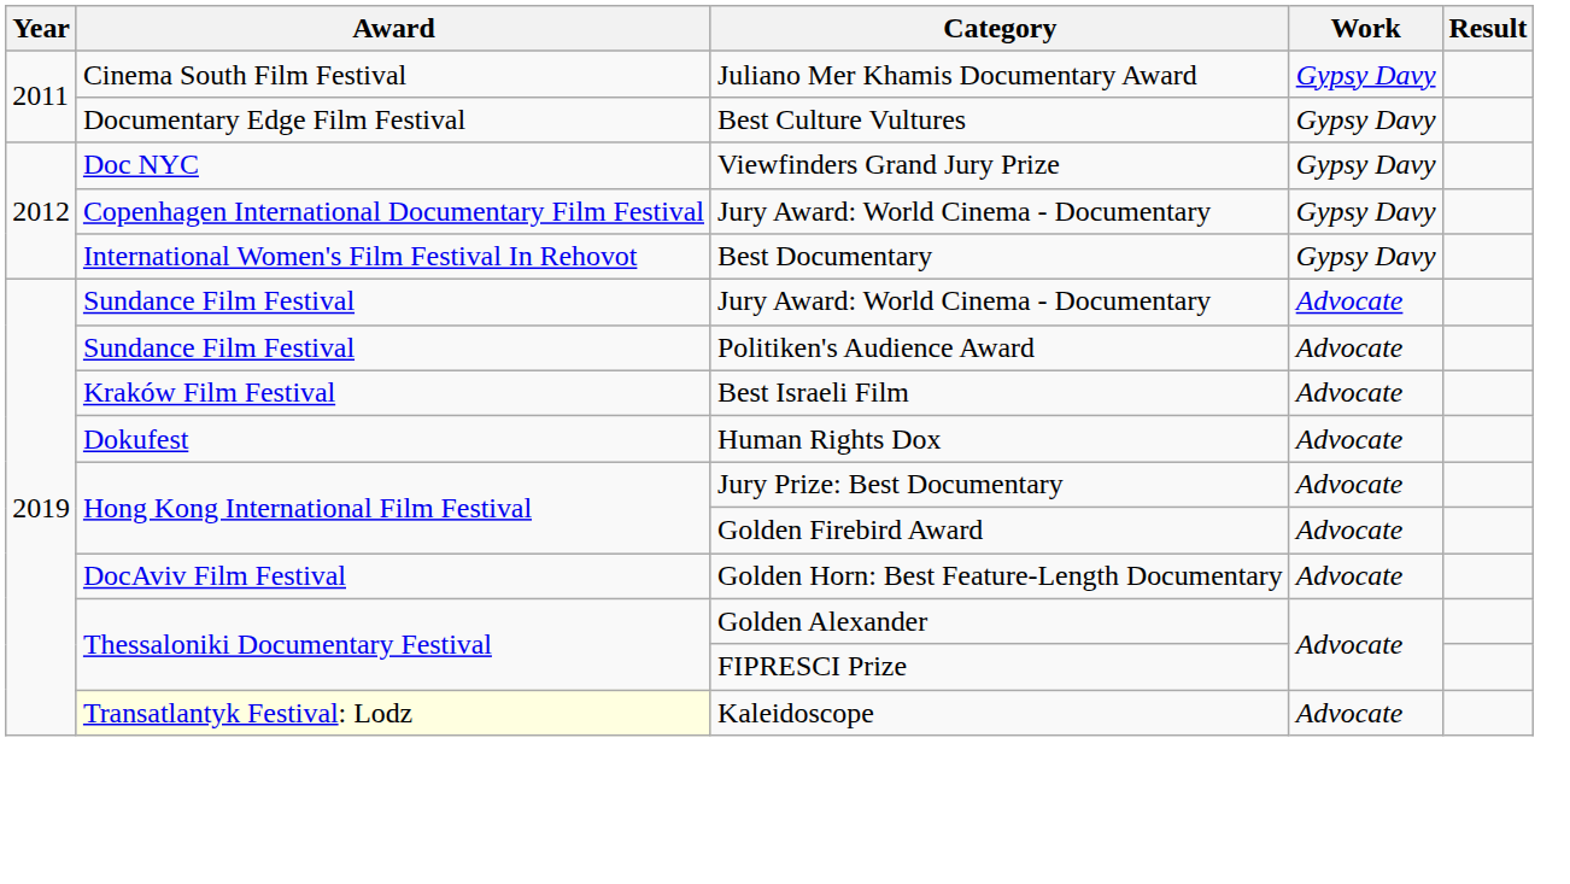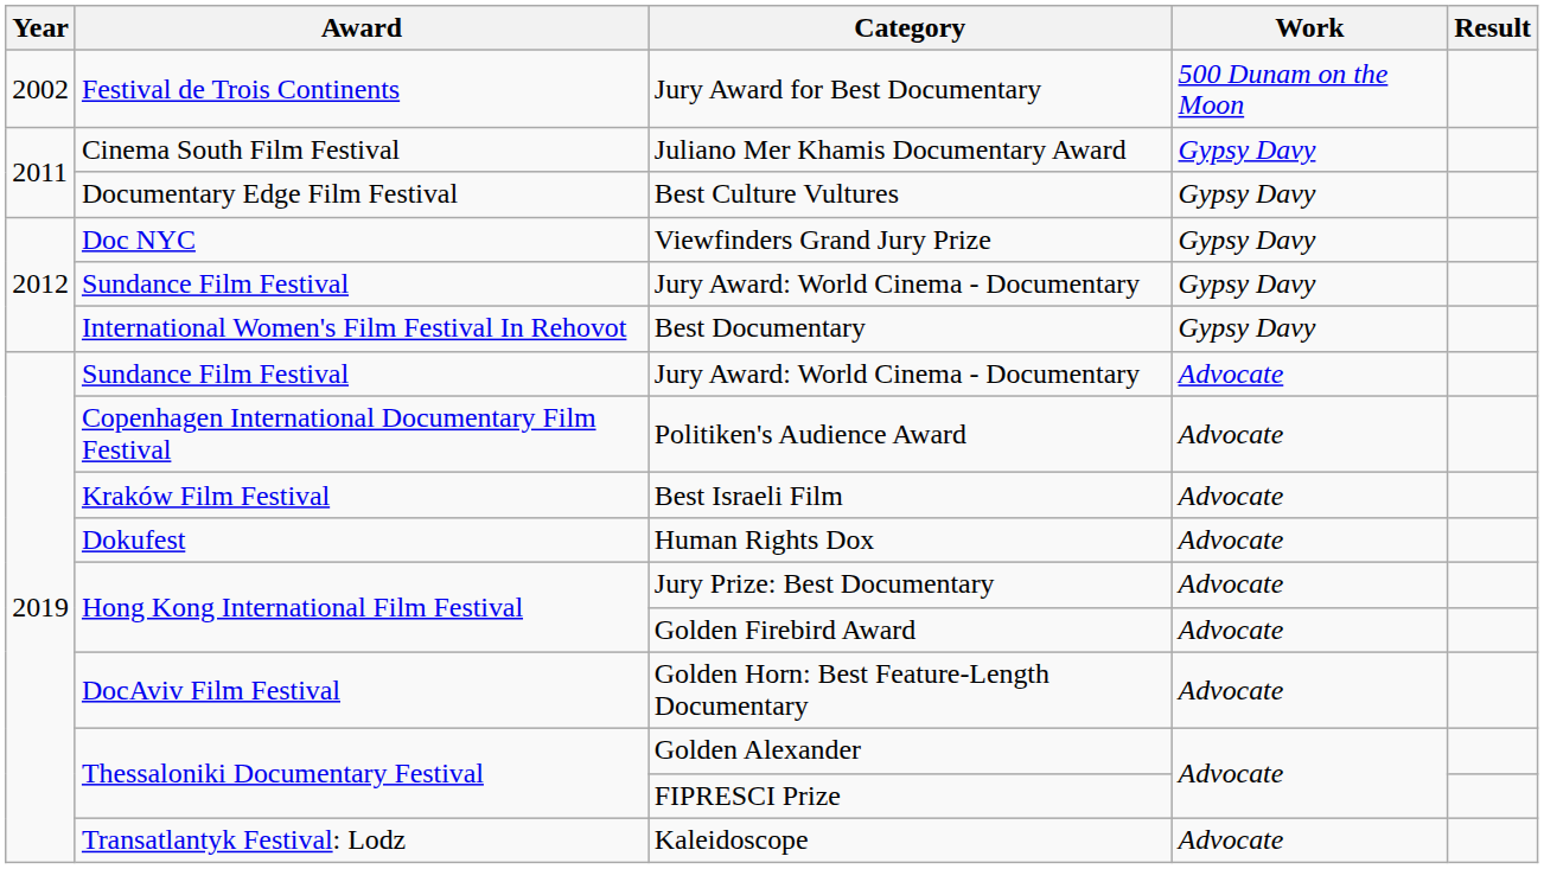 <table class="wikitable">
 <tr>
 <th>Year</th>
 <th>Award</th>
 <th>Category</th>
 <th>Work</th>
 <th>Result</th>
+</tr>
+<tr>
+<td>2002</td>
+<td><a href='#'>Festival de Trois Continents</a></td>
+<td>Jury Award for Best Documentary</td>
+<td><em><a href='#'>500 Dunam on the Moon</a></em></td>
+<td></td>
 </tr>
 <tr>
 <td rowspan="2">2011</td>
 <td>Cinema South Film Festival</td>
 <td>Juliano Mer Khamis Documentary Award</td>
 <td><em><a href='#'>Gypsy Davy</a></em></td>
 <td></td>
 </tr>
 <tr>
 <td>Documentary Edge Film Festival</td>
 <td>Best Culture Vultures</td>
 <td><em>Gypsy Davy</em></td>
 <td></td>
 </tr>
 <tr>
 <td rowspan="3">2012</td>
 <td><a href='#'>Doc NYC</a></td>
 <td>Viewfinders Grand Jury Prize</td>
 <td><em>Gypsy Davy</em></td>
 <td></td>
 </tr>
 <tr>
-<td><a href='#'>Copenhagen International Documentary Film Festival</a></td>
+<td><a href='#'>Sundance Film Festival</a></td>
 <td>Jury Award: World Cinema - Documentary</td>
 <td><em>Gypsy Davy</em></td>
 <td></td>
 </tr>
 <tr>
 <td><a href='#'>International Women's Film Festival In Rehovot</a></td>
 <td>Best Documentary</td>
 <td><em>Gypsy Davy</em></td>
 <td></td>
 </tr>
 <tr>
 <td rowspan="10">2019</td>
 <td><a href='#'>Sundance Film Festival</a></td>
 <td>Jury Award: World Cinema - Documentary</td>
 <td><em><a href='#'>Advocate</a></em></td>
 <td></td>
 </tr>
 <tr>
-<td><a href='#'>Sundance Film Festival</a></td>
+<td><a href='#'>Copenhagen International Documentary Film Festival</a></td>
 <td>Politiken's Audience Award</td>
 <td><em>Advocate</em></td>
 <td></td>
 </tr>
 <tr>
 <td><a href='#'>Kraków Film Festival</a></td>
 <td>Best Israeli Film</td>
 <td><em>Advocate</em></td>
 <td></td>
 </tr>
 <tr>
 <td><a href='#'>Dokufest</a></td>
 <td>Human Rights Dox</td>
 <td><em>Advocate</em></td>
 <td></td>
 </tr>
 <tr>
 <td rowspan="2"><a href='#'>Hong Kong International Film Festival</a></td>
 <td>Jury Prize: Best Documentary</td>
 <td><em>Advocate</em></td>
 <td></td>
 </tr>
 <tr>
 <td>Golden Firebird Award</td>
 <td><em>Advocate</em></td>
 <td></td>
 </tr>
 <tr>
 <td><a href='#'>DocAviv Film Festival</a></td>
 <td>Golden Horn: Best Feature-Length Documentary</td>
 <td><em>Advocate</em></td>
 <td></td>
 </tr>
 <tr>
 <td rowspan="2"><a href='#'>Thessaloniki Documentary Festival</a></td>
 <td>Golden Alexander</td>
 <td rowspan="2"><em>Advocate</em></td>
 <td></td>
 </tr>
 <tr>
 <td>FIPRESCI Prize</td>
 <td></td>
 </tr>
 <tr>
-<td style="background: lightyellow;"><a href='#'>Transatlantyk Festival</a>: Lodz</td>
+<td><a href='#'>Transatlantyk Festival</a>: Lodz</td>
 <td>Kaleidoscope</td>
 <td><em>Advocate</em></td>
 <td></td>
 </tr>
 </table>
